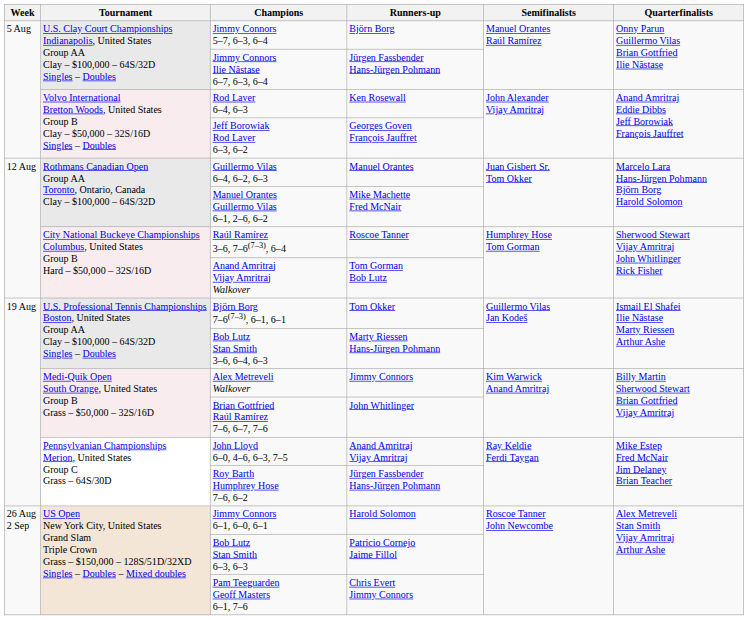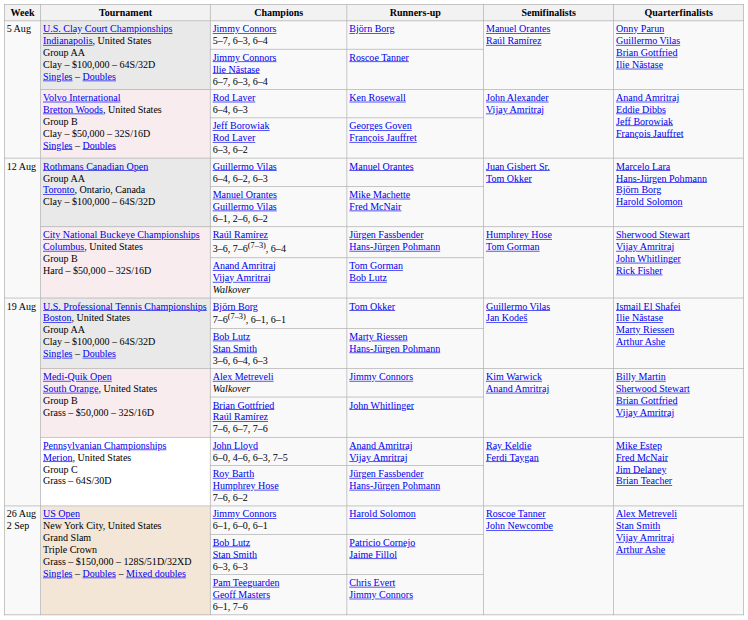 <table class=wikitable style=font-size:95%>
 <tr>
 <th style="width:48px;">Week</th>
 <th style="width:250px;">Tournament</th>
 <th style="width:200px;">Champions</th>
 <th style="width:200px;">Runners-up</th>
 <th style="width:190px;">Semifinalists</th>
 <th style="width:190px;">Quarterfinalists</th>
 </tr>
 <tr valign=top>
 <td rowspan=4>5 Aug</td>
 <td style="background:#E9E9E9;" rowspan="2"><a href='#'>U.S. Clay Court Championships</a> <br>  <a href='#'>Indianapolis</a>, United States <br> Group AA  <br> Clay – $100,000 – 64S/32D <br> <a href='#'>Singles</a> – <a href='#'>Doubles</a></td>
 <td> <a href='#'>Jimmy Connors</a> <br> 5–7, 6–3, 6–4</td>
 <td> <a href='#'>Björn Borg</a></td>
 <td rowspan=2> <a href='#'>Manuel Orantes</a> <br>  <a href='#'>Raúl Ramírez</a></td>
 <td rowspan=2> <a href='#'>Onny Parun</a> <br>  <a href='#'>Guillermo Vilas</a> <br>  <a href='#'>Brian Gottfried</a> <br>  <a href='#'>Ilie Năstase</a></td>
 </tr>
 <tr valign=top>
 <td> <a href='#'>Jimmy Connors</a> <br>  <a href='#'>Ilie Năstase</a> <br> 6–7, 6–3, 6–4</td>
-<td> <a href='#'>Jürgen Fassbender</a> <br>  <a href='#'>Hans-Jürgen Pohmann</a></td>
+<td> <a href='#'>Roscoe Tanner</a></td>
 </tr>
 <tr valign=top>
 <td style="background:#F8ECEF;" rowspan="2"><a href='#'>Volvo International</a> <br> <a href='#'>Bretton Woods</a>, United States <br> Group B <br> Clay – $50,000 – 32S/16D <br> <a href='#'>Singles</a> – <a href='#'>Doubles</a></td>
 <td> <a href='#'>Rod Laver</a> <br> 6–4, 6–3</td>
 <td> <a href='#'>Ken Rosewall</a></td>
 <td rowspan=2> <a href='#'>John Alexander</a> <br>  <a href='#'>Vijay Amritraj</a></td>
 <td rowspan=2> <a href='#'>Anand Amritraj</a> <br>  <a href='#'>Eddie Dibbs</a> <br>  <a href='#'>Jeff Borowiak</a> <br>  <a href='#'>François Jauffret</a></td>
 </tr>
 <tr valign=top>
 <td> <a href='#'>Jeff Borowiak</a> <br>  <a href='#'>Rod Laver</a> <br> 6–3, 6–2</td>
 <td> <a href='#'>Georges Goven</a> <br>  <a href='#'>François Jauffret</a></td>
 </tr>
 <tr valign=top>
 <td rowspan=4>12 Aug</td>
 <td style="background:#E9E9E9;" rowspan="2"><a href='#'>Rothmans Canadian Open</a> <br> Group AA <br>  <a href='#'>Toronto</a>, Ontario, Canada <br> Clay – $100,000 – 64S/32D</td>
 <td> <a href='#'>Guillermo Vilas</a> <br> 6–4, 6–2, 6–3</td>
 <td> <a href='#'>Manuel Orantes</a></td>
 <td rowspan=2> <a href='#'>Juan Gisbert Sr.</a> <br>  <a href='#'>Tom Okker</a></td>
 <td rowspan=2> <a href='#'>Marcelo Lara</a> <br>  <a href='#'>Hans-Jürgen Pohmann</a> <br>  <a href='#'>Björn Borg</a> <br>  <a href='#'>Harold Solomon</a></td>
 </tr>
 <tr valign=top>
 <td> <a href='#'>Manuel Orantes</a> <br>  <a href='#'>Guillermo Vilas</a> <br> 6–1, 2–6, 6–2</td>
 <td> <a href='#'>Mike Machette</a> <br>  <a href='#'>Fred McNair</a></td>
 </tr>
 <tr valign=top>
 <td style="background:#F8ECEF;" rowspan="2"><a href='#'>City National Buckeye Championships</a> <br> <a href='#'>Columbus</a>, United States <br> Group B <br> Hard – $50,000 – 32S/16D</td>
 <td> <a href='#'>Raúl Ramírez</a> <br> 3–6, 7–6<sup>(7–3)</sup>, 6–4</td>
-<td> <a href='#'>Roscoe Tanner</a></td>
+<td> <a href='#'>Jürgen Fassbender</a> <br>  <a href='#'>Hans-Jürgen Pohmann</a></td>
 <td rowspan=2> <a href='#'>Humphrey Hose</a> <br>  <a href='#'>Tom Gorman</a></td>
 <td rowspan=2> <a href='#'>Sherwood Stewart</a> <br>  <a href='#'>Vijay Amritraj</a> <br>  <a href='#'>John Whitlinger</a> <br>  <a href='#'>Rick Fisher</a></td>
 </tr>
 <tr valign=top>
 <td> <a href='#'>Anand Amritraj</a> <br>  <a href='#'>Vijay Amritraj</a> <br> <em>Walkover</em></td>
 <td> <a href='#'>Tom Gorman</a> <br>  <a href='#'>Bob Lutz</a></td>
 </tr>
 <tr valign=top>
 <td rowspan=6>19 Aug</td>
 <td style="background:#E9E9E9;" rowspan="2"><a href='#'>U.S. Professional Tennis Championships</a> <br> <a href='#'>Boston</a>, United States <br> Group AA <br> Clay – $100,000 – 64S/32D <br> <a href='#'>Singles</a> – <a href='#'>Doubles</a></td>
 <td> <a href='#'>Björn Borg</a> <br> 7–6<sup>(7–3)</sup>, 6–1, 6–1</td>
 <td> <a href='#'>Tom Okker</a></td>
 <td rowspan=2> <a href='#'>Guillermo Vilas</a> <br>  <a href='#'>Jan Kodeš</a></td>
 <td rowspan=2> <a href='#'>Ismail El Shafei</a> <br>  <a href='#'>Ilie Năstase</a> <br>  <a href='#'>Marty Riessen</a> <br>  <a href='#'>Arthur Ashe</a></td>
 </tr>
 <tr valign=top>
 <td> <a href='#'>Bob Lutz</a> <br>  <a href='#'>Stan Smith</a> <br> 3–6, 6–4, 6–3</td>
 <td> <a href='#'>Marty Riessen</a> <br>  <a href='#'>Hans-Jürgen Pohmann</a></td>
 </tr>
 <tr valign=top>
 <td style="background:#F8ECEF;" rowspan="2"><a href='#'>Medi-Quik Open</a> <br> <a href='#'>South Orange</a>, United States <br> Group B <br>Grass – $50,000 – 32S/16D</td>
 <td> <a href='#'>Alex Metreveli</a> <br> <em>Walkover</em></td>
 <td> <a href='#'>Jimmy Connors</a></td>
 <td rowspan=2> <a href='#'>Kim Warwick</a> <br>  <a href='#'>Anand Amritraj</a></td>
 <td rowspan=2> <a href='#'>Billy Martin</a> <br>  <a href='#'>Sherwood Stewart</a> <br>  <a href='#'>Brian Gottfried</a> <br>  <a href='#'>Vijay Amritraj</a></td>
 </tr>
 <tr valign=top>
 <td> <a href='#'>Brian Gottfried</a> <br>  <a href='#'>Raúl Ramírez</a> <br> 7–6, 6–7, 7–6</td>
 <td> <a href='#'>John Whitlinger</a></td>
 </tr>
 <tr valign=top>
 <td style="background:#FFFFFF;" rowspan="2"><a href='#'>Pennsylvanian Championships</a> <br> <a href='#'>Merion</a>, United States <br> Group C <br> Grass – 64S/30D</td>
 <td> <a href='#'>John Lloyd</a> <br> 6–0, 4–6, 6–3, 7–5</td>
 <td> <a href='#'>Anand Amritraj</a> <br>  <a href='#'>Vijay Amritraj</a></td>
 <td rowspan=2> <a href='#'>Ray Keldie</a> <br>  <a href='#'>Ferdi Taygan</a></td>
 <td rowspan=2> <a href='#'>Mike Estep</a> <br>  <a href='#'>Fred McNair</a> <br>  <a href='#'>Jim Delaney</a> <br>  <a href='#'>Brian Teacher</a></td>
 </tr>
 <tr valign=top>
 <td> <a href='#'>Roy Barth</a> <br>  <a href='#'>Humphrey Hose</a> <br> 7–6, 6–2</td>
 <td> <a href='#'>Jürgen Fassbender</a> <br>  <a href='#'>Hans-Jürgen Pohmann</a></td>
 </tr>
 <tr valign=top>
 <td rowspan=3>26 Aug <br> 2 Sep</td>
 <td style="background:#F3E6D7;" rowspan="3"><a href='#'>US Open</a><br> New York City, United States <br> Grand Slam <br> Triple Crown <br> Grass – $150,000 – 128S/51D/32XD <br> <a href='#'>Singles</a> – <a href='#'>Doubles</a> – <a href='#'>Mixed doubles</a></td>
 <td> <a href='#'>Jimmy Connors</a> <br> 6–1, 6–0, 6–1</td>
 <td> <a href='#'>Harold Solomon</a></td>
 <td rowspan=3> <a href='#'>Roscoe Tanner</a> <br>  <a href='#'>John Newcombe</a></td>
 <td rowspan=3> <a href='#'>Alex Metreveli</a> <br>  <a href='#'>Stan Smith</a> <br>  <a href='#'>Vijay Amritraj</a> <br>  <a href='#'>Arthur Ashe</a></td>
 </tr>
 <tr valign=top>
 <td> <a href='#'>Bob Lutz</a> <br>  <a href='#'>Stan Smith</a> <br> 6–3, 6–3</td>
 <td> <a href='#'>Patricio Cornejo</a> <br>  <a href='#'>Jaime Fillol</a></td>
 </tr>
 <tr valign=top>
 <td> <a href='#'>Pam Teeguarden</a> <br>  <a href='#'>Geoff Masters</a> <br> 6–1, 7–6</td>
 <td> <a href='#'>Chris Evert</a> <br>  <a href='#'>Jimmy Connors</a></td>
 </tr>
 </table>
